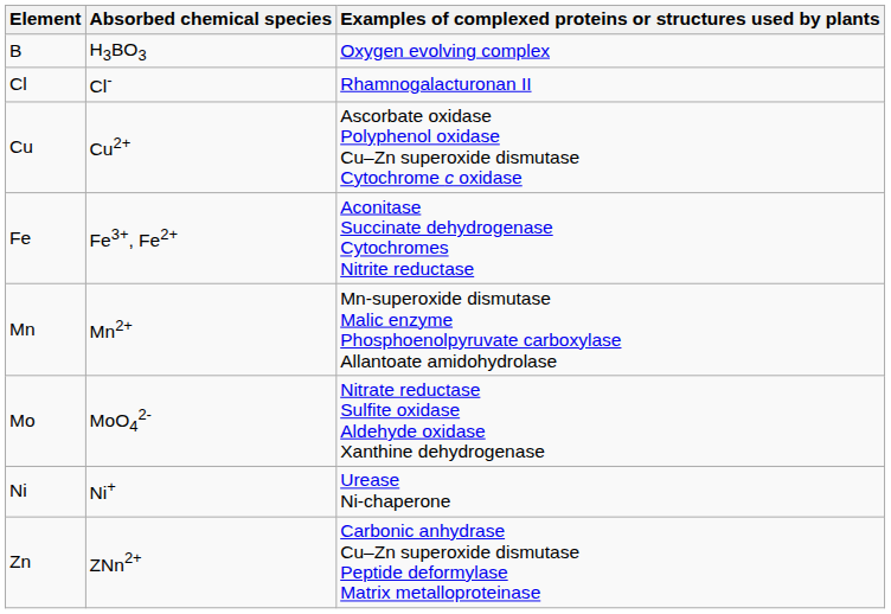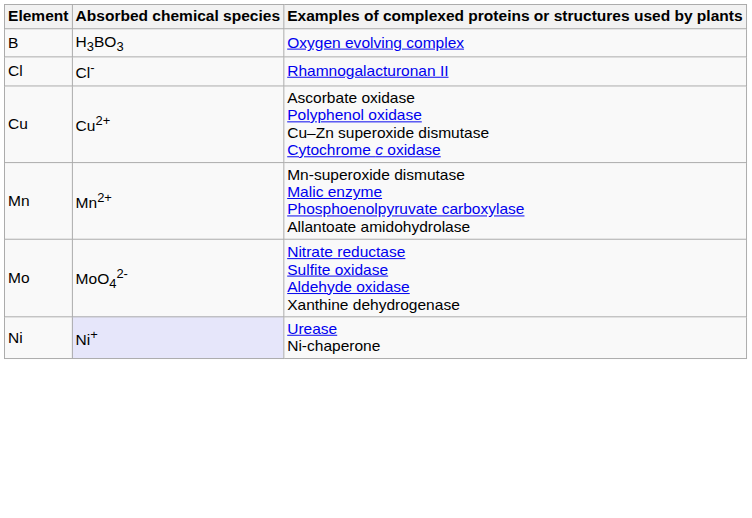 <table class="wikitable">
 <tr>
 <th>Element</th>
 <th>Absorbed chemical species</th>
 <th>Examples of complexed proteins or structures used by plants</th>
 </tr>
 <tr>
 <td>B</td>
 <td>H<sub>3</sub>BO<sub>3</sub></td>
 <td><a href='#'>Oxygen evolving complex</a></td>
 </tr>
 <tr>
 <td>Cl</td>
 <td>Cl<sup>-</sup></td>
 <td><a href='#'>Rhamnogalacturonan II</a></td>
 </tr>
 <tr>
 <td>Cu</td>
 <td>Cu<sup>2+</sup></td>
 <td>Ascorbate oxidase<br><a href='#'>Polyphenol oxidase</a><br>Cu–Zn superoxide dismutase<br><a href='#'>Cytochrome <em>c</em> oxidase</a></td>
 </tr>
 <tr>
-<td>Fe</td>
-<td>Fe<sup>3+</sup>, Fe<sup>2+</sup></td>
-<td><a href='#'>Aconitase</a><br><a href='#'>Succinate dehydrogenase</a><br><a href='#'>Cytochromes</a><br><a href='#'>Nitrite reductase</a></td>
-</tr>
-<tr>
 <td>Mn</td>
 <td>Mn<sup>2+</sup></td>
 <td>Mn-superoxide dismutase<br><a href='#'>Malic enzyme</a><br><a href='#'>Phosphoenolpyruvate carboxylase</a><br>Allantoate amidohydrolase</td>
 </tr>
 <tr>
 <td>Mo</td>
 <td>MoO<sub>4</sub><sup>2-</sup></td>
 <td><a href='#'>Nitrate reductase</a><br><a href='#'>Sulfite oxidase</a><br><a href='#'>Aldehyde oxidase</a><br>Xanthine dehydrogenase</td>
 </tr>
 <tr>
 <td>Ni</td>
-<td>Ni<sup>+</sup></td>
+<td style="background: lavender;">Ni<sup>+</sup></td>
 <td><a href='#'>Urease</a><br>Ni-chaperone</td>
 </tr>
-<tr>
-<td>Zn</td>
-<td>ZNn<sup>2+</sup></td>
-<td><a href='#'>Carbonic anhydrase</a><br>Cu–Zn superoxide dismutase<br><a href='#'>Peptide deformylase</a><br><a href='#'>Matrix metalloproteinase</a></td>
-</tr>
 </table>
